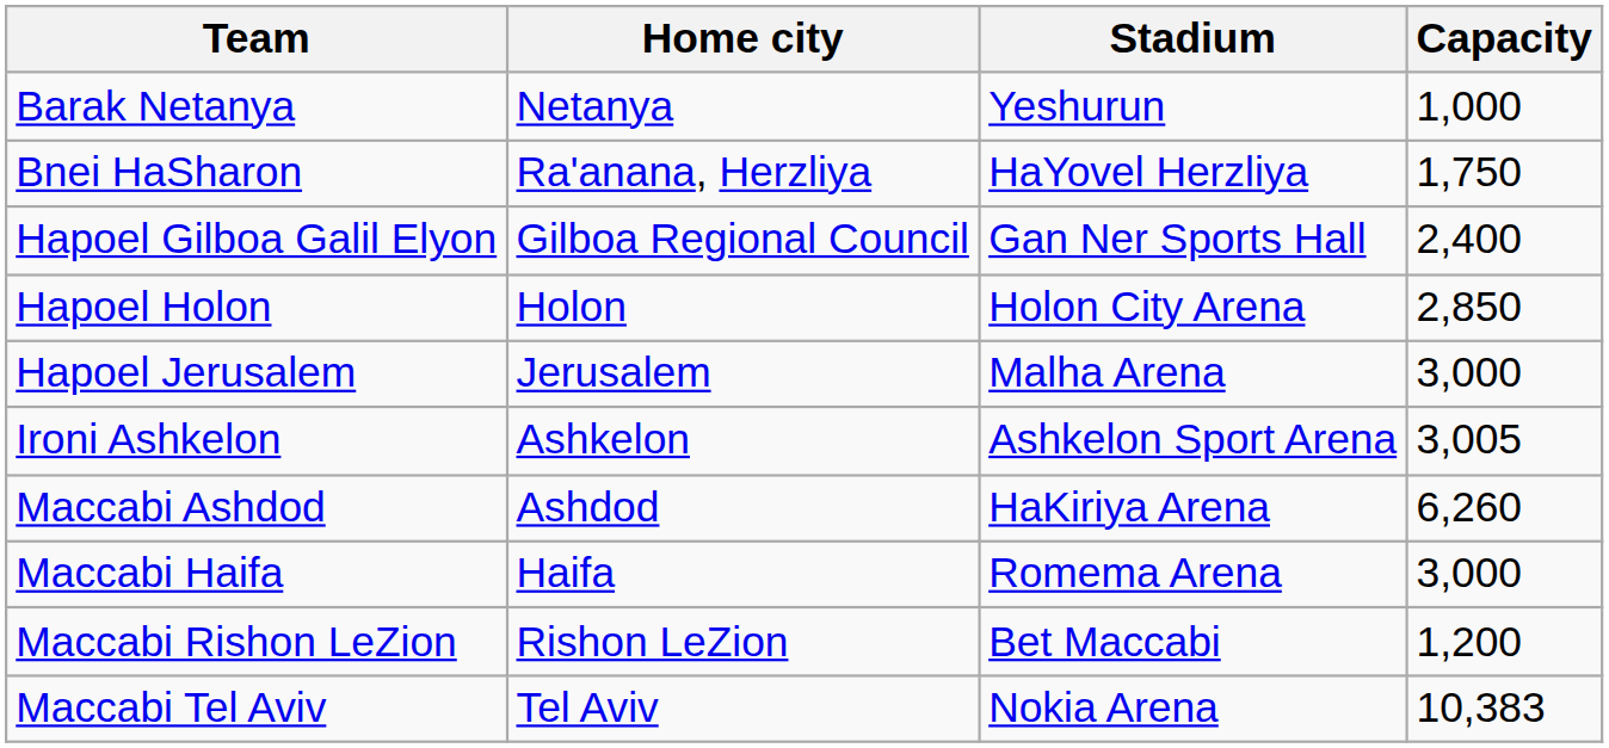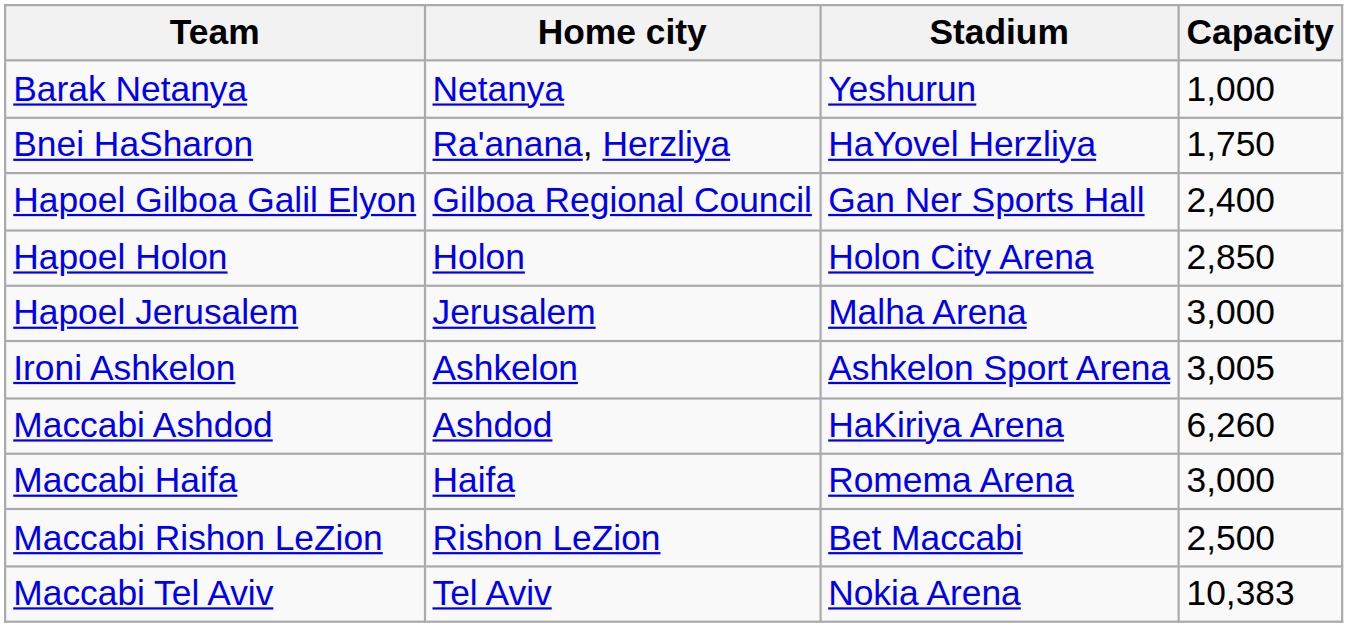 <table class="wikitable sortable">
 <tr>
 <th>Team</th>
 <th>Home city</th>
 <th>Stadium</th>
 <th>Capacity</th>
 </tr>
 <tr>
 <td><a href='#'>Barak Netanya</a></td>
 <td><a href='#'>Netanya</a></td>
 <td><a href='#'>Yeshurun</a></td>
 <td>1,000</td>
 </tr>
 <tr>
 <td><a href='#'>Bnei HaSharon</a></td>
 <td><a href='#'>Ra'anana</a>, <a href='#'>Herzliya</a></td>
 <td><a href='#'>HaYovel Herzliya</a></td>
 <td>1,750</td>
 </tr>
 <tr>
 <td><a href='#'>Hapoel Gilboa Galil Elyon</a></td>
 <td><a href='#'>Gilboa Regional Council</a></td>
 <td><a href='#'>Gan Ner Sports Hall</a></td>
 <td>2,400</td>
 </tr>
 <tr>
 <td><a href='#'>Hapoel Holon</a></td>
 <td><a href='#'>Holon</a></td>
 <td><a href='#'>Holon City Arena</a></td>
 <td>2,850</td>
 </tr>
 <tr>
 <td><a href='#'>Hapoel Jerusalem</a></td>
 <td><a href='#'>Jerusalem</a></td>
 <td><a href='#'>Malha Arena</a></td>
 <td>3,000</td>
 </tr>
 <tr>
 <td><a href='#'>Ironi Ashkelon</a></td>
 <td><a href='#'>Ashkelon</a></td>
 <td><a href='#'>Ashkelon Sport Arena</a></td>
 <td>3,005</td>
 </tr>
 <tr>
 <td><a href='#'>Maccabi Ashdod</a></td>
 <td><a href='#'>Ashdod</a></td>
 <td><a href='#'>HaKiriya Arena</a></td>
 <td>6,260</td>
 </tr>
 <tr>
 <td><a href='#'>Maccabi Haifa</a></td>
 <td><a href='#'>Haifa</a></td>
 <td><a href='#'>Romema Arena</a></td>
 <td>3,000</td>
 </tr>
 <tr>
 <td><a href='#'>Maccabi Rishon LeZion</a></td>
 <td><a href='#'>Rishon LeZion</a></td>
 <td><a href='#'>Bet Maccabi</a></td>
-<td>1,200</td>
+<td>2,500</td>
 </tr>
 <tr>
 <td><a href='#'>Maccabi Tel Aviv</a></td>
 <td><a href='#'>Tel Aviv</a></td>
 <td><a href='#'>Nokia Arena</a></td>
 <td>10,383</td>
 </tr>
 </table>
